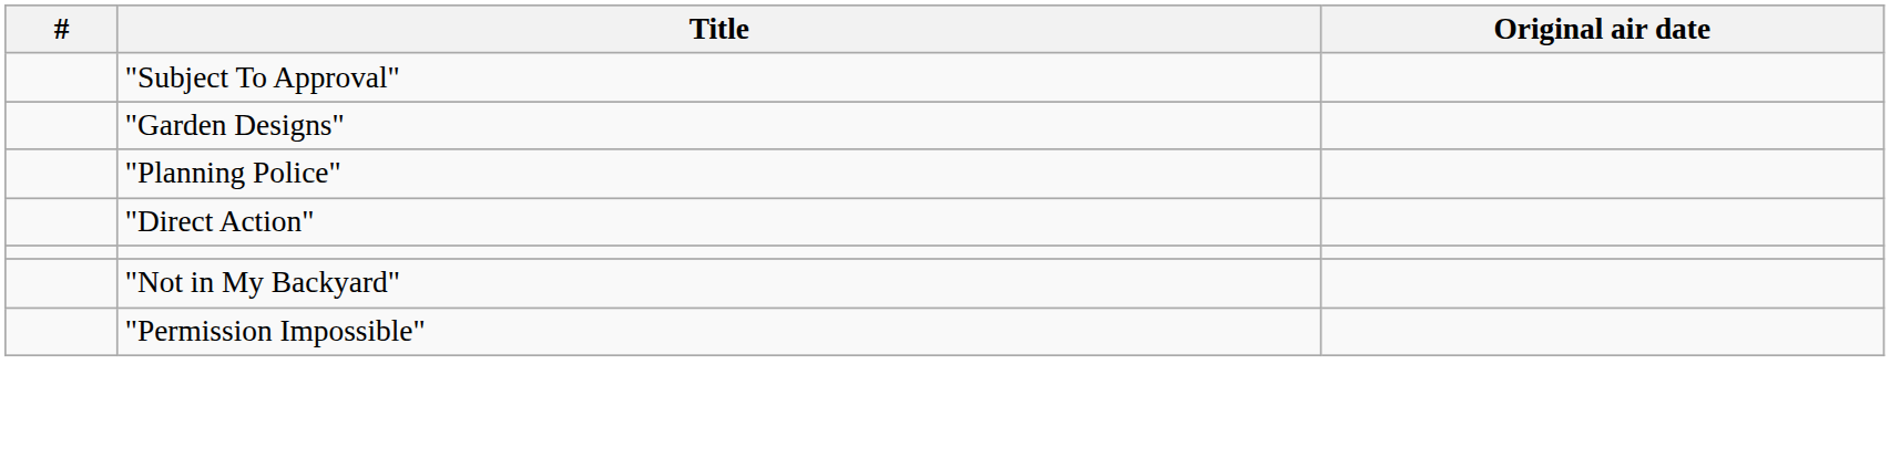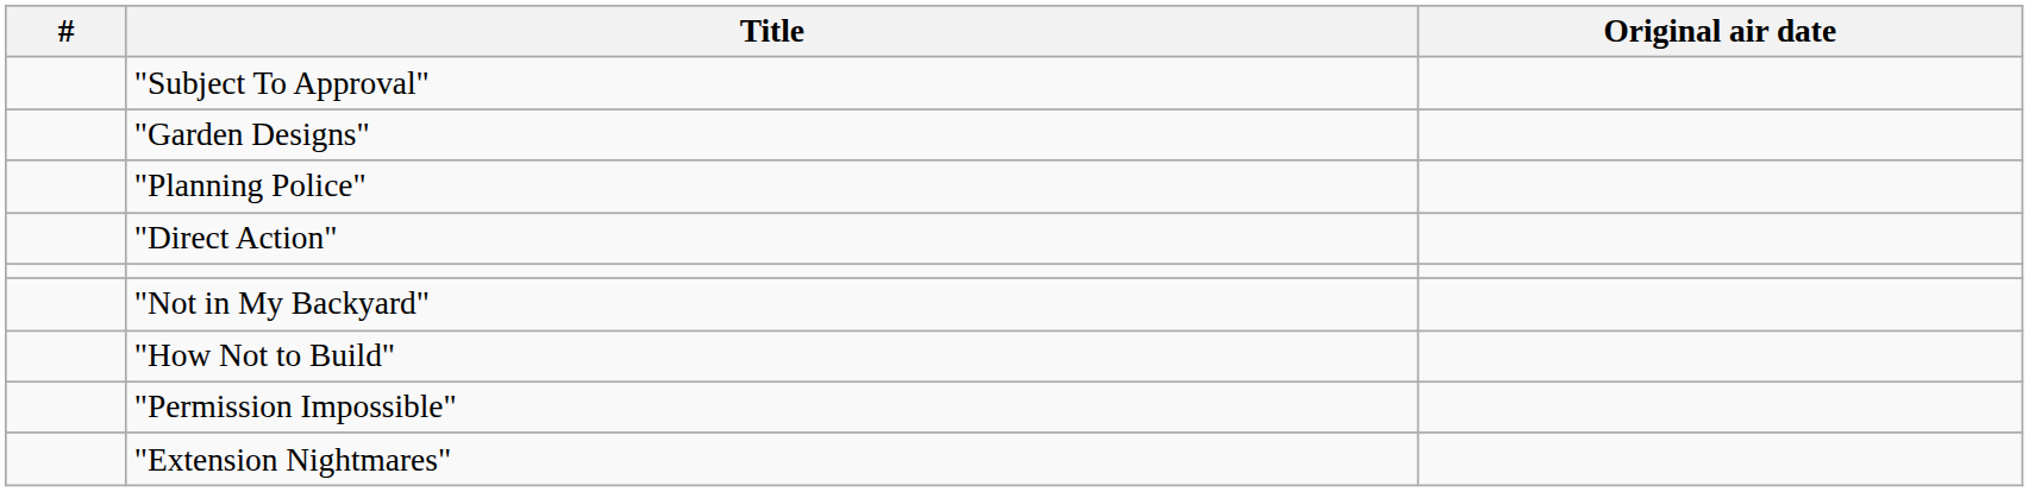 <table class="wikitable" style="width:50%">
 <tr>
 <th style="width:6%">#</th>
 <th>Title</th>
 <th style="width:30%">Original air date</th>
 </tr>
 <tr>
 <td></td>
 <td>"Subject To Approval"</td>
 <td></td>
 </tr>
 <tr>
 <td></td>
 <td>"Garden Designs"</td>
 <td></td>
 </tr>
 <tr>
 <td></td>
 <td>"Planning Police"</td>
 <td></td>
 </tr>
 <tr>
 <td></td>
 <td>"Direct Action"</td>
 <td></td>
 </tr>
 <tr>
 <td></td>
 <td></td>
 <td></td>
 </tr>
 <tr>
 <td></td>
 <td>"Not in My Backyard"</td>
 <td></td>
 </tr>
 <tr>
 <td></td>
+<td>"How Not to Build"</td>
+<td></td>
+</tr>
+<tr>
+<td></td>
 <td>"Permission Impossible"</td>
 <td></td>
 </tr>
+<tr>
+<td></td>
+<td>"Extension Nightmares"</td>
+<td></td>
+</tr>
 </table>
